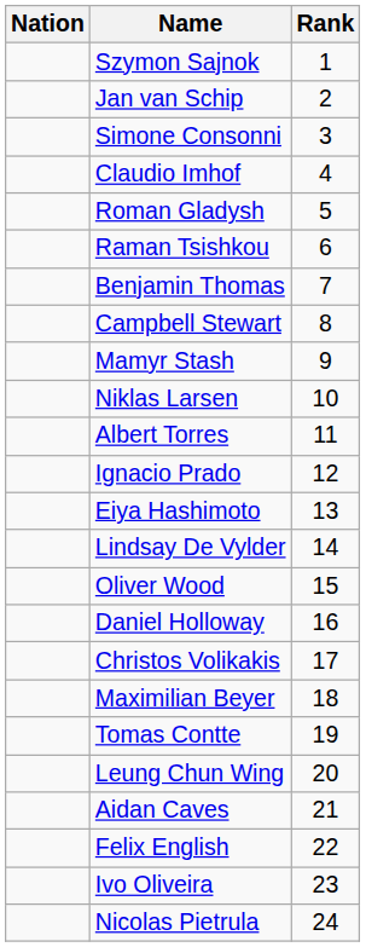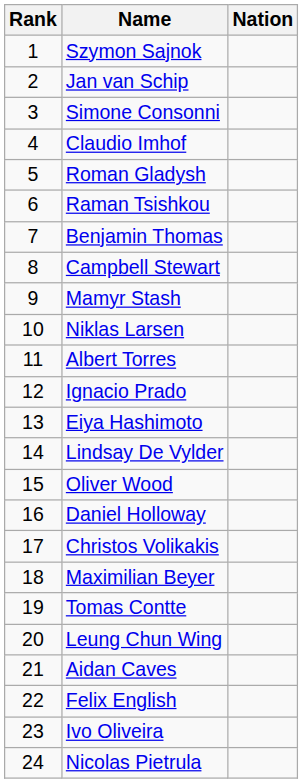 <table class="wikitable sortable" style="text-align:center">
 <tr>
+<th>Rank</th>
+<th>Name</th>
 <th>Nation</th>
-<th>Name</th>
-<th>Rank</th>
 </tr>
 <tr>
+<td>1</td>
+<td align=left><a href='#'>Szymon Sajnok</a></td>
 <td align=left></td>
-<td align=left><a href='#'>Szymon Sajnok</a></td>
-<td>1</td>
 </tr>
 <tr>
+<td>2</td>
+<td align=left><a href='#'>Jan van Schip</a></td>
 <td align=left></td>
-<td align=left><a href='#'>Jan van Schip</a></td>
-<td>2</td>
 </tr>
 <tr>
+<td>3</td>
+<td align=left><a href='#'>Simone Consonni</a></td>
 <td align=left></td>
-<td align=left><a href='#'>Simone Consonni</a></td>
-<td>3</td>
 </tr>
 <tr>
+<td>4</td>
+<td align=left><a href='#'>Claudio Imhof</a></td>
 <td align=left></td>
-<td align=left><a href='#'>Claudio Imhof</a></td>
-<td>4</td>
 </tr>
 <tr>
+<td>5</td>
+<td align=left><a href='#'>Roman Gladysh</a></td>
 <td align=left></td>
-<td align=left><a href='#'>Roman Gladysh</a></td>
-<td>5</td>
 </tr>
 <tr>
+<td>6</td>
+<td align=left><a href='#'>Raman Tsishkou</a></td>
 <td align=left></td>
-<td align=left><a href='#'>Raman Tsishkou</a></td>
-<td>6</td>
 </tr>
 <tr>
+<td>7</td>
+<td align=left><a href='#'>Benjamin Thomas</a></td>
 <td align=left></td>
-<td align=left><a href='#'>Benjamin Thomas</a></td>
-<td>7</td>
 </tr>
 <tr>
+<td>8</td>
+<td align=left><a href='#'>Campbell Stewart</a></td>
 <td align=left></td>
-<td align=left><a href='#'>Campbell Stewart</a></td>
-<td>8</td>
 </tr>
 <tr>
+<td>9</td>
+<td align=left><a href='#'>Mamyr Stash</a></td>
 <td align=left></td>
-<td align=left><a href='#'>Mamyr Stash</a></td>
-<td>9</td>
 </tr>
 <tr>
+<td>10</td>
+<td align=left><a href='#'>Niklas Larsen</a></td>
 <td align=left></td>
-<td align=left><a href='#'>Niklas Larsen</a></td>
-<td>10</td>
 </tr>
 <tr>
+<td>11</td>
+<td align=left><a href='#'>Albert Torres</a></td>
 <td align=left></td>
-<td align=left><a href='#'>Albert Torres</a></td>
-<td>11</td>
 </tr>
 <tr>
+<td>12</td>
+<td align=left><a href='#'>Ignacio Prado</a></td>
 <td align=left></td>
-<td align=left><a href='#'>Ignacio Prado</a></td>
-<td>12</td>
 </tr>
 <tr>
+<td>13</td>
+<td align=left><a href='#'>Eiya Hashimoto</a></td>
 <td align=left></td>
-<td align=left><a href='#'>Eiya Hashimoto</a></td>
-<td>13</td>
 </tr>
 <tr>
+<td>14</td>
+<td align=left><a href='#'>Lindsay De Vylder</a></td>
 <td align=left></td>
-<td align=left><a href='#'>Lindsay De Vylder</a></td>
-<td>14</td>
 </tr>
 <tr>
+<td>15</td>
+<td align=left><a href='#'>Oliver Wood</a></td>
 <td align=left></td>
-<td align=left><a href='#'>Oliver Wood</a></td>
-<td>15</td>
 </tr>
 <tr>
+<td>16</td>
+<td align=left><a href='#'>Daniel Holloway</a></td>
 <td align=left></td>
-<td align=left><a href='#'>Daniel Holloway</a></td>
-<td>16</td>
 </tr>
 <tr>
+<td>17</td>
+<td align=left><a href='#'>Christos Volikakis</a></td>
 <td align=left></td>
-<td align=left><a href='#'>Christos Volikakis</a></td>
-<td>17</td>
 </tr>
 <tr>
+<td>18</td>
+<td align=left><a href='#'>Maximilian Beyer</a></td>
 <td align=left></td>
-<td align=left><a href='#'>Maximilian Beyer</a></td>
-<td>18</td>
 </tr>
 <tr>
+<td>19</td>
+<td align=left><a href='#'>Tomas Contte</a></td>
 <td align=left></td>
-<td align=left><a href='#'>Tomas Contte</a></td>
-<td>19</td>
 </tr>
 <tr>
+<td>20</td>
+<td align=left><a href='#'>Leung Chun Wing</a></td>
 <td align=left></td>
-<td align=left><a href='#'>Leung Chun Wing</a></td>
-<td>20</td>
 </tr>
 <tr>
+<td>21</td>
+<td align=left><a href='#'>Aidan Caves</a></td>
 <td align=left></td>
-<td align=left><a href='#'>Aidan Caves</a></td>
-<td>21</td>
 </tr>
 <tr>
+<td>22</td>
+<td align=left><a href='#'>Felix English</a></td>
 <td align=left></td>
-<td align=left><a href='#'>Felix English</a></td>
-<td>22</td>
 </tr>
 <tr>
+<td>23</td>
+<td align=left><a href='#'>Ivo Oliveira</a></td>
 <td align=left></td>
-<td align=left><a href='#'>Ivo Oliveira</a></td>
-<td>23</td>
 </tr>
 <tr>
+<td>24</td>
+<td align=left><a href='#'>Nicolas Pietrula</a></td>
 <td align=left></td>
-<td align=left><a href='#'>Nicolas Pietrula</a></td>
-<td>24</td>
 </tr>
 </table>
